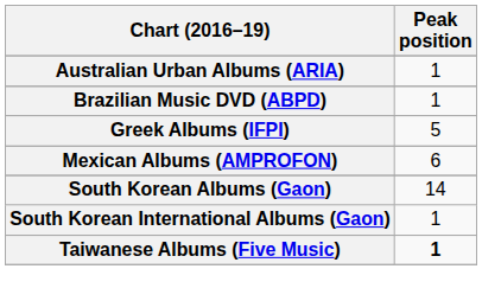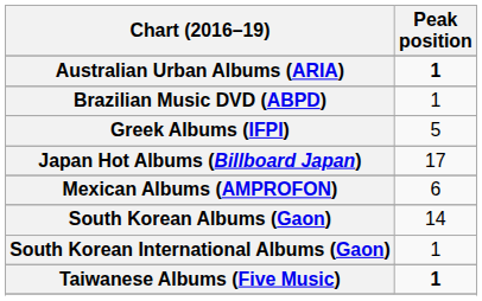 <table class="wikitable sortable plainrowheaders" style="text-align:center">
 <tr>
 <th scope="col">Chart (2016–19)</th>
 <th scope="col">Peak<br>position</th>
 </tr>
 <tr>
 </tr>
 <tr>
 <th scope="row">Australian Urban Albums (<a href='#'>ARIA</a>)</th>
-<td>1</td>
+<td><strong>1</strong></td>
 </tr>
 <tr>
 </tr>
 <tr>
 </tr>
 <tr>
 </tr>
 <tr>
 <th scope="row">Brazilian Music DVD (<a href='#'>ABPD</a>)</th>
 <td>1</td>
 </tr>
 <tr>
 </tr>
 <tr>
 </tr>
 <tr>
 </tr>
 <tr>
 </tr>
 <tr>
 </tr>
 <tr>
 </tr>
 <tr>
 </tr>
 <tr>
 </tr>
 <tr>
 <th scope="row">Greek Albums (<a href='#'>IFPI</a>)</th>
 <td>5</td>
 </tr>
 <tr>
 </tr>
 <tr>
 </tr>
 <tr>
+</tr>
+<tr>
+<th scope="row">Japan Hot Albums (<em><a href='#'>Billboard Japan</a></em>)</th>
+<td>17</td>
 </tr>
 <tr>
 </tr>
 <tr>
 <th scope="row">Mexican Albums (<a href='#'>AMPROFON</a>)</th>
 <td>6</td>
 </tr>
 <tr>
 </tr>
 <tr>
 </tr>
 <tr>
 </tr>
 <tr>
 </tr>
 <tr>
 </tr>
 <tr>
 <th scope="row">South Korean Albums (<a href='#'>Gaon</a>)</th>
 <td>14</td>
 </tr>
 <tr>
 <th scope="row">South Korean International Albums (<a href='#'>Gaon</a>)</th>
 <td>1</td>
 </tr>
 <tr>
 </tr>
 <tr>
 </tr>
 <tr>
 </tr>
 <tr>
 <th scope="row">Taiwanese Albums (<a href='#'>Five Music</a>)</th>
 <td><strong>1</strong></td>
 </tr>
 <tr>
 </tr>
 <tr>
 </tr>
 <tr>
 </tr>
 <tr>
 </tr>
 </table>
